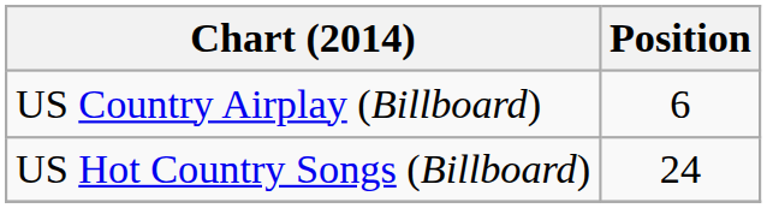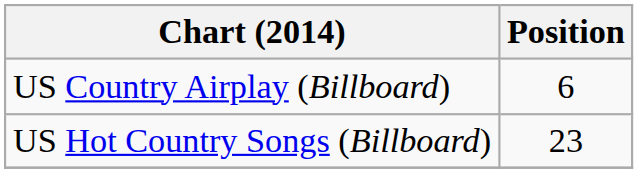 <table class="wikitable sortable">
 <tr>
 <th scope="col">Chart (2014)</th>
 <th scope="col">Position</th>
 </tr>
 <tr>
 <td>US <a href='#'>Country Airplay</a> (<em>Billboard</em>)</td>
 <td align="center">6</td>
 </tr>
 <tr>
 <td>US <a href='#'>Hot Country Songs</a> (<em>Billboard</em>)</td>
-<td align="center">24</td>
+<td align="center">23</td>
 </tr>
 <tr>
 </tr>
 </table>
